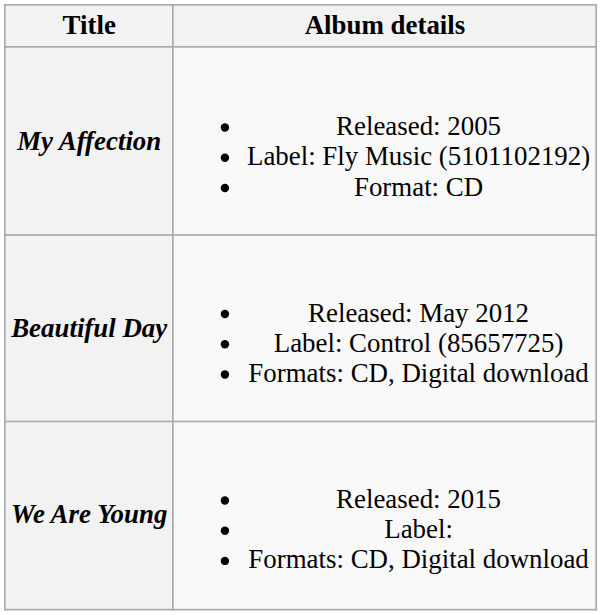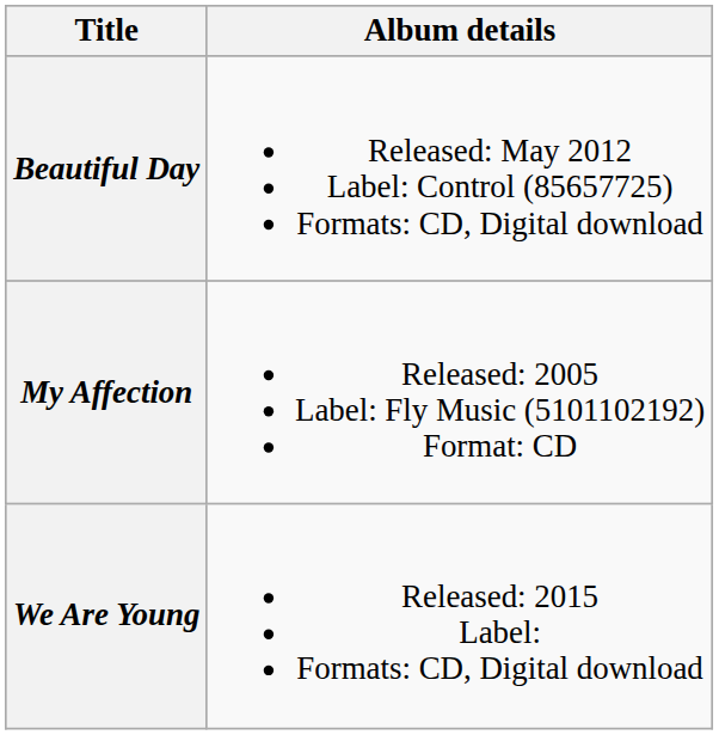 <table class="wikitable plainrowheaders" style="text-align:center;">
 <tr>
 <th>Title</th>
 <th>Album details</th>
 </tr>
 <tr>
+<th scope="row"><em>Beautiful Day</em></th>
+<td><br><ul><li>Released: May 2012</li><li>Label: Control (85657725)</li><li>Formats: CD, Digital download</li></ul></td>
+</tr>
+<tr>
 <th scope="row"><em>My Affection</em></th>
 <td><br><ul><li>Released: 2005</li><li>Label: Fly Music (5101102192)</li><li>Format: CD</li></ul></td>
-</tr>
-<tr>
-<th scope="row"><em>Beautiful Day</em></th>
-<td><br><ul><li>Released: May 2012</li><li>Label: Control (85657725)</li><li>Formats: CD, Digital download</li></ul></td>
 </tr>
 <tr>
 <th scope="row"><em>We Are Young</em></th>
 <td><br><ul><li>Released: 2015</li><li>Label:</li><li>Formats: CD, Digital download</li></ul></td>
 </tr>
 </table>
